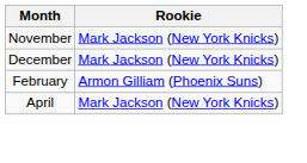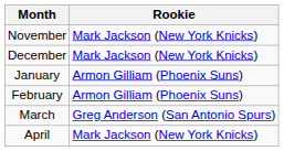 <table class="wikitable">
 <tr>
 <th>Month</th>
 <th>Rookie</th>
 </tr>
 <tr>
 <td align=center>November</td>
 <td><a href='#'>Mark Jackson</a> (<a href='#'>New York Knicks</a>)</td>
 </tr>
 <tr>
 <td align=center>December</td>
 <td><a href='#'>Mark Jackson</a> (<a href='#'>New York Knicks</a>)</td>
 </tr>
 <tr>
+<td align=center>January</td>
+<td><a href='#'>Armon Gilliam</a> (<a href='#'>Phoenix Suns</a>)</td>
+</tr>
+<tr>
 <td align=center>February</td>
 <td><a href='#'>Armon Gilliam</a> (<a href='#'>Phoenix Suns</a>)</td>
+</tr>
+<tr>
+<td align=center>March</td>
+<td><a href='#'>Greg Anderson</a> (<a href='#'>San Antonio Spurs</a>)</td>
 </tr>
 <tr>
 <td align=center>April</td>
 <td><a href='#'>Mark Jackson</a> (<a href='#'>New York Knicks</a>)</td>
 </tr>
 </table>
